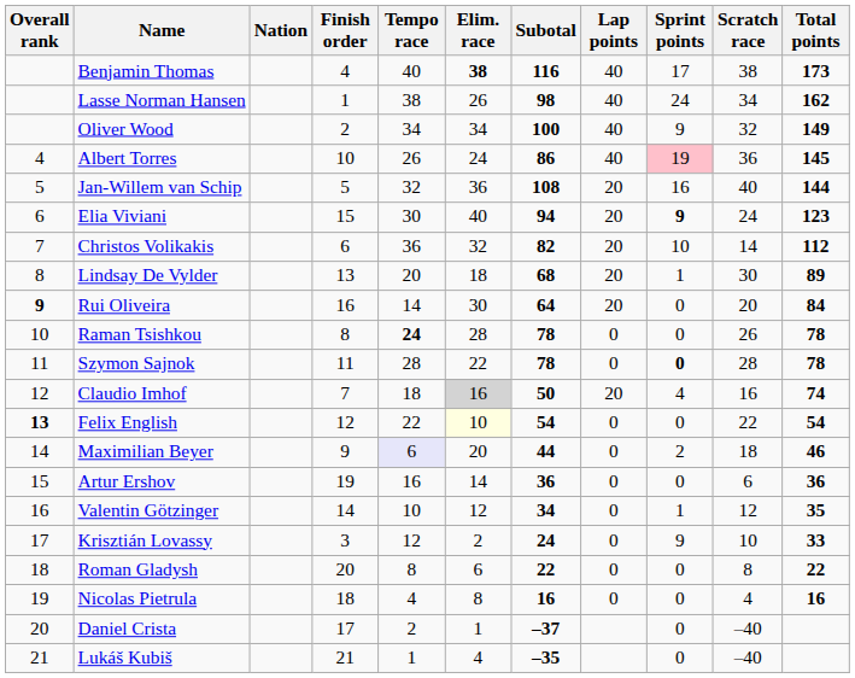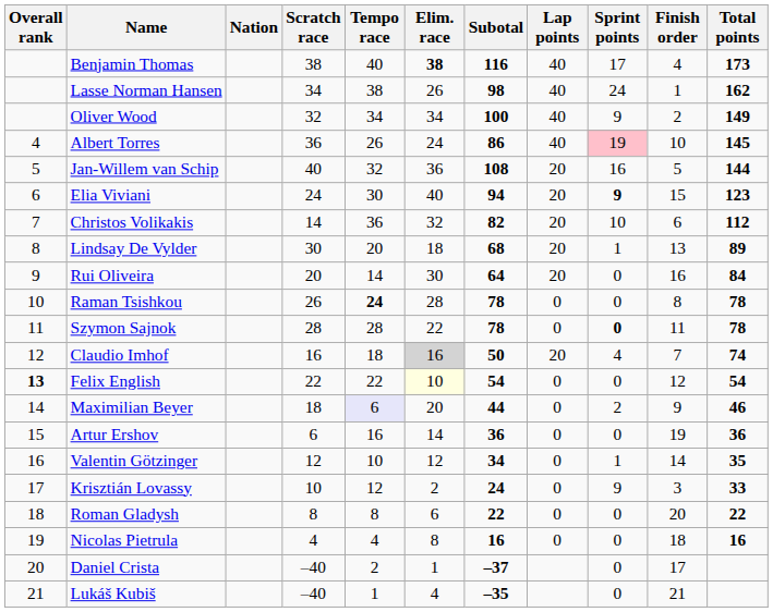 <table class="wikitable sortable" style="text-align:center">
 <tr>
 <th width=50>Overall rank</th>
 <th>Name</th>
 <th>Nation</th>
-<th width=50>Finish order</th>
+<th width=50>Scratch race</th>
 <th width=50>Tempo race</th>
 <th width=50>Elim. race</th>
 <th width=50>Subotal</th>
 <th width=50>Lap points</th>
 <th width=50>Sprint points</th>
-<th width=50>Scratch race</th>
+<th width=50>Finish order</th>
 <th width=50>Total points</th>
 </tr>
 <tr>
 <td></td>
 <td align=left><a href='#'>Benjamin Thomas</a></td>
 <td align=left></td>
-<td>4</td>
+<td>38</td>
 <td>40</td>
 <td><strong>38</strong></td>
 <td><strong>116</strong></td>
 <td>40</td>
 <td>17</td>
-<td>38</td>
+<td>4</td>
 <td><strong>173</strong></td>
 </tr>
 <tr>
 <td></td>
 <td align=left><a href='#'>Lasse Norman Hansen</a></td>
 <td align=left></td>
-<td>1</td>
+<td>34</td>
 <td>38</td>
 <td>26</td>
 <td><strong>98</strong></td>
 <td>40</td>
 <td>24</td>
-<td>34</td>
+<td>1</td>
 <td><strong>162</strong></td>
 </tr>
 <tr>
 <td></td>
 <td align=left><a href='#'>Oliver Wood</a></td>
 <td align=left></td>
-<td>2</td>
+<td>32</td>
 <td>34</td>
 <td>34</td>
 <td><strong>100</strong></td>
 <td>40</td>
 <td>9</td>
-<td>32</td>
+<td>2</td>
 <td><strong>149</strong></td>
 </tr>
 <tr>
 <td>4</td>
 <td align=left><a href='#'>Albert Torres</a></td>
 <td align=left></td>
-<td>10</td>
+<td>36</td>
 <td>26</td>
 <td>24</td>
 <td><strong>86</strong></td>
 <td>40</td>
 <td style="background: pink;">19</td>
-<td>36</td>
+<td>10</td>
 <td><strong>145</strong></td>
 </tr>
 <tr>
 <td>5</td>
 <td align=left><a href='#'>Jan-Willem van Schip</a></td>
 <td align=left></td>
-<td>5</td>
+<td>40</td>
 <td>32</td>
 <td>36</td>
 <td><strong>108</strong></td>
 <td>20</td>
 <td>16</td>
-<td>40</td>
+<td>5</td>
 <td><strong>144</strong></td>
 </tr>
 <tr>
 <td>6</td>
 <td align=left><a href='#'>Elia Viviani</a></td>
 <td align=left></td>
-<td>15</td>
+<td>24</td>
 <td>30</td>
 <td>40</td>
 <td><strong>94</strong></td>
 <td>20</td>
 <td><strong>9</strong></td>
-<td>24</td>
+<td>15</td>
 <td><strong>123</strong></td>
 </tr>
 <tr>
 <td>7</td>
 <td align=left><a href='#'>Christos Volikakis</a></td>
 <td align=left></td>
-<td>6</td>
+<td>14</td>
 <td>36</td>
 <td>32</td>
 <td><strong>82</strong></td>
 <td>20</td>
 <td>10</td>
-<td>14</td>
+<td>6</td>
 <td><strong>112</strong></td>
 </tr>
 <tr>
 <td>8</td>
 <td align=left><a href='#'>Lindsay De Vylder</a></td>
 <td align=left></td>
-<td>13</td>
+<td>30</td>
 <td>20</td>
 <td>18</td>
 <td><strong>68</strong></td>
 <td>20</td>
 <td>1</td>
-<td>30</td>
+<td>13</td>
 <td><strong>89</strong></td>
 </tr>
 <tr>
-<td><strong>9</strong></td>
+<td>9</td>
 <td align=left><a href='#'>Rui Oliveira</a></td>
 <td align=left></td>
-<td>16</td>
+<td>20</td>
 <td>14</td>
 <td>30</td>
 <td><strong>64</strong></td>
 <td>20</td>
 <td>0</td>
-<td>20</td>
+<td>16</td>
 <td><strong>84</strong></td>
 </tr>
 <tr>
 <td>10</td>
 <td align=left><a href='#'>Raman Tsishkou</a></td>
 <td align=left></td>
-<td>8</td>
+<td>26</td>
 <td><strong>24</strong></td>
 <td>28</td>
 <td><strong>78</strong></td>
 <td>0</td>
 <td>0</td>
-<td>26</td>
+<td>8</td>
 <td><strong>78</strong></td>
 </tr>
 <tr>
 <td>11</td>
 <td align=left><a href='#'>Szymon Sajnok</a></td>
 <td align=left></td>
-<td>11</td>
+<td>28</td>
 <td>28</td>
 <td>22</td>
 <td><strong>78</strong></td>
 <td>0</td>
 <td><strong>0</strong></td>
-<td>28</td>
+<td>11</td>
 <td><strong>78</strong></td>
 </tr>
 <tr>
 <td>12</td>
 <td align=left><a href='#'>Claudio Imhof</a></td>
 <td align=left></td>
-<td>7</td>
+<td>16</td>
 <td>18</td>
 <td style="background: lightgrey;">16</td>
 <td><strong>50</strong></td>
 <td>20</td>
 <td>4</td>
-<td>16</td>
+<td>7</td>
 <td><strong>74</strong></td>
 </tr>
 <tr>
 <td><strong>13</strong></td>
 <td align=left><a href='#'>Felix English</a></td>
 <td align=left></td>
-<td>12</td>
+<td>22</td>
 <td>22</td>
 <td style="background: lightyellow;">10</td>
 <td><strong>54</strong></td>
 <td>0</td>
 <td>0</td>
-<td>22</td>
+<td>12</td>
 <td><strong>54</strong></td>
 </tr>
 <tr>
 <td>14</td>
 <td align=left><a href='#'>Maximilian Beyer</a></td>
 <td align=left></td>
-<td>9</td>
+<td>18</td>
 <td style="background: lavender;">6</td>
 <td>20</td>
 <td><strong>44</strong></td>
 <td>0</td>
 <td>2</td>
-<td>18</td>
+<td>9</td>
 <td><strong>46</strong></td>
 </tr>
 <tr>
 <td>15</td>
 <td align=left><a href='#'>Artur Ershov</a></td>
 <td align=left></td>
-<td>19</td>
+<td>6</td>
 <td>16</td>
 <td>14</td>
 <td><strong>36</strong></td>
 <td>0</td>
 <td>0</td>
-<td>6</td>
+<td>19</td>
 <td><strong>36</strong></td>
 </tr>
 <tr>
 <td>16</td>
 <td align=left><a href='#'>Valentin Götzinger</a></td>
 <td align=left></td>
-<td>14</td>
+<td>12</td>
 <td>10</td>
 <td>12</td>
 <td><strong>34</strong></td>
 <td>0</td>
 <td>1</td>
-<td>12</td>
+<td>14</td>
 <td><strong>35</strong></td>
 </tr>
 <tr>
 <td>17</td>
 <td align=left><a href='#'>Krisztián Lovassy</a></td>
 <td align=left></td>
-<td>3</td>
+<td>10</td>
 <td>12</td>
 <td>2</td>
 <td><strong>24</strong></td>
 <td>0</td>
 <td>9</td>
-<td>10</td>
+<td>3</td>
 <td><strong>33</strong></td>
 </tr>
 <tr>
 <td>18</td>
 <td align=left><a href='#'>Roman Gladysh</a></td>
 <td align=left></td>
-<td>20</td>
+<td>8</td>
 <td>8</td>
 <td>6</td>
 <td><strong>22</strong></td>
 <td>0</td>
 <td>0</td>
-<td>8</td>
+<td>20</td>
 <td><strong>22</strong></td>
 </tr>
 <tr>
 <td>19</td>
 <td align=left><a href='#'>Nicolas Pietrula</a></td>
 <td align=left></td>
-<td>18</td>
+<td>4</td>
 <td>4</td>
 <td>8</td>
 <td><strong>16</strong></td>
 <td>0</td>
 <td>0</td>
-<td>4</td>
+<td>18</td>
 <td><strong>16</strong></td>
 </tr>
 <tr>
 <td>20</td>
 <td align=left><a href='#'>Daniel Crista</a></td>
 <td align=left></td>
-<td>17</td>
+<td>–40</td>
 <td>2</td>
 <td>1</td>
 <td><strong>–37</strong></td>
 <td></td>
 <td>0</td>
-<td>–40</td>
+<td>17</td>
 <td><strong></strong></td>
 </tr>
 <tr>
 <td>21</td>
 <td align=left><a href='#'>Lukáš Kubiš</a></td>
 <td align=left></td>
-<td>21</td>
+<td>–40</td>
 <td>1</td>
 <td>4</td>
 <td><strong>–35</strong></td>
 <td></td>
 <td>0</td>
-<td>–40</td>
+<td>21</td>
 <td><strong></strong></td>
 </tr>
 </table>
